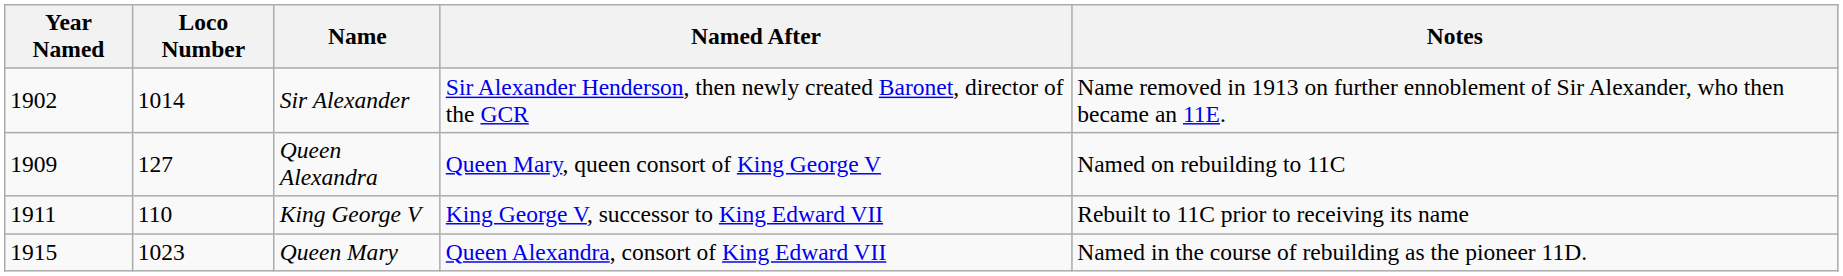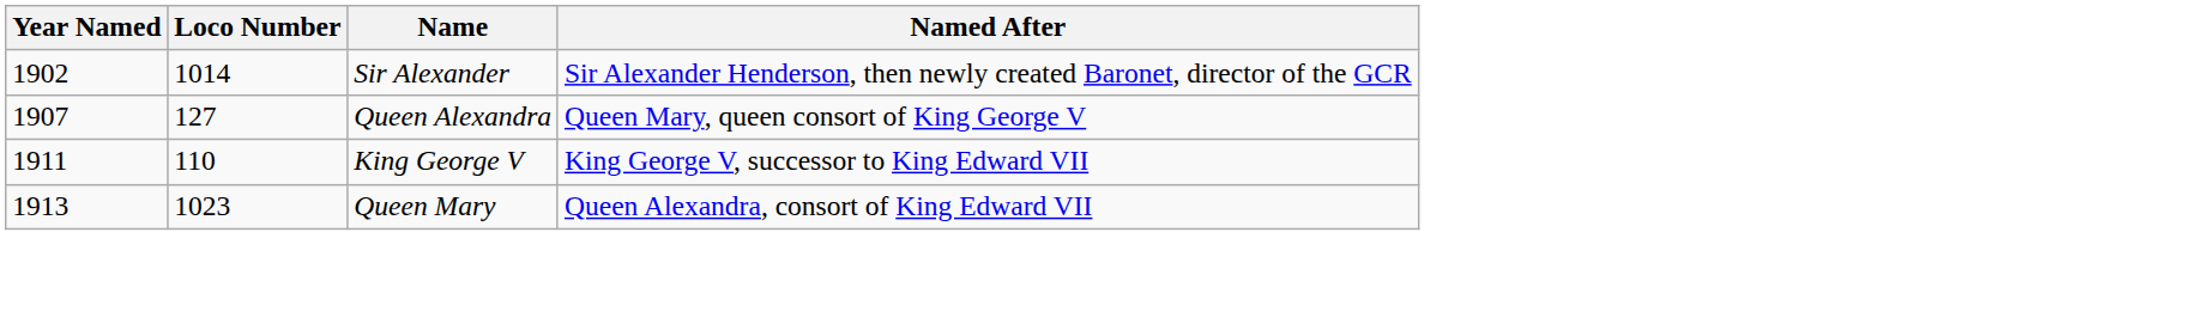 <table class="wikitable">
 <tr>
 <th>Year Named</th>
 <th>Loco Number</th>
 <th>Name</th>
 <th>Named After</th>
-<th>Notes</th>
 </tr>
 <tr>
 <td>1902</td>
 <td>1014</td>
 <td><em>Sir Alexander</em></td>
 <td><a href='#'>Sir Alexander Henderson</a>, then newly created <a href='#'>Baronet</a>, director of the <a href='#'>GCR</a></td>
-<td>Name removed in 1913 on further ennoblement of Sir Alexander, who then became an <a href='#'>11E</a>.</td>
 </tr>
 <tr>
-<td>1909</td>
+<td>1907</td>
 <td>127</td>
 <td><em>Queen Alexandra</em></td>
 <td><a href='#'>Queen Mary</a>, queen consort of <a href='#'>King George V</a></td>
-<td>Named on rebuilding to 11C</td>
 </tr>
 <tr>
 <td>1911</td>
 <td>110</td>
 <td><em>King George V</em></td>
 <td><a href='#'>King George V</a>, successor to <a href='#'>King Edward VII</a></td>
-<td>Rebuilt to 11C prior to receiving its name</td>
 </tr>
 <tr>
-<td>1915</td>
+<td>1913</td>
 <td>1023</td>
 <td><em>Queen Mary</em></td>
 <td><a href='#'>Queen Alexandra</a>, consort of <a href='#'>King Edward VII</a></td>
-<td>Named in the course of rebuilding as the pioneer 11D.</td>
 </tr>
 </table>
